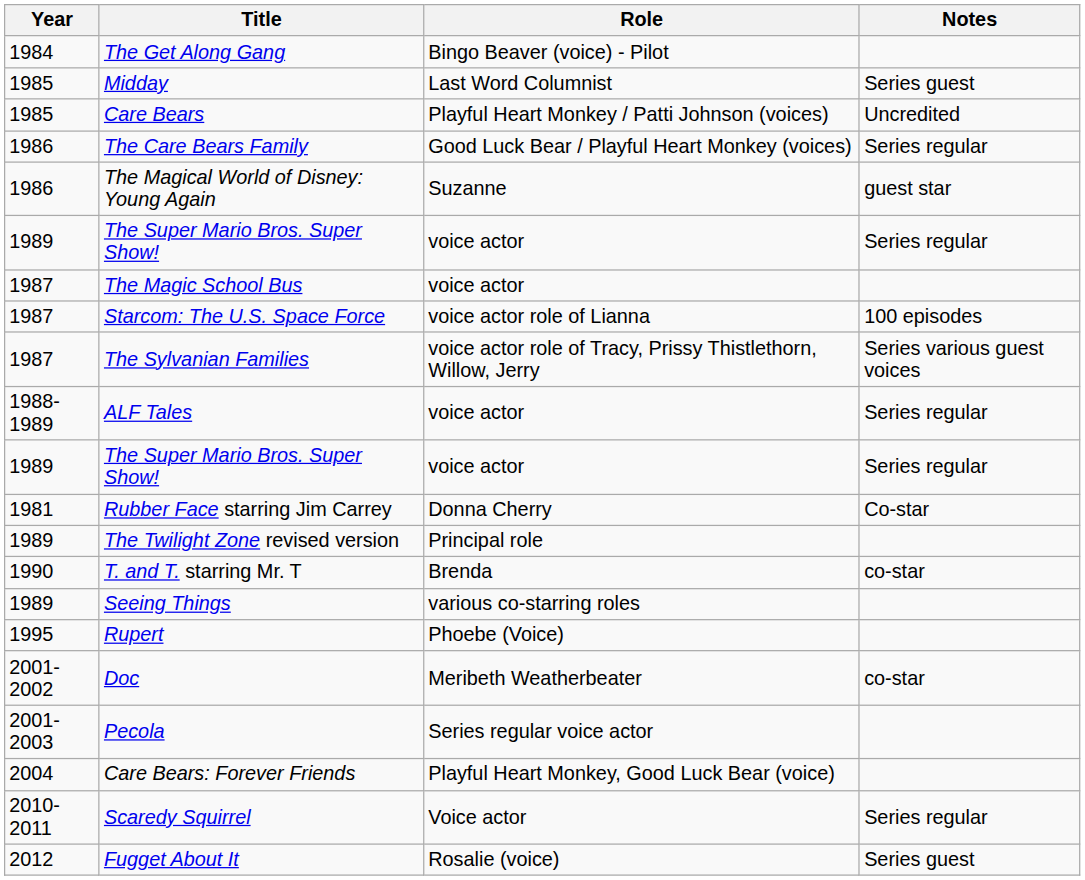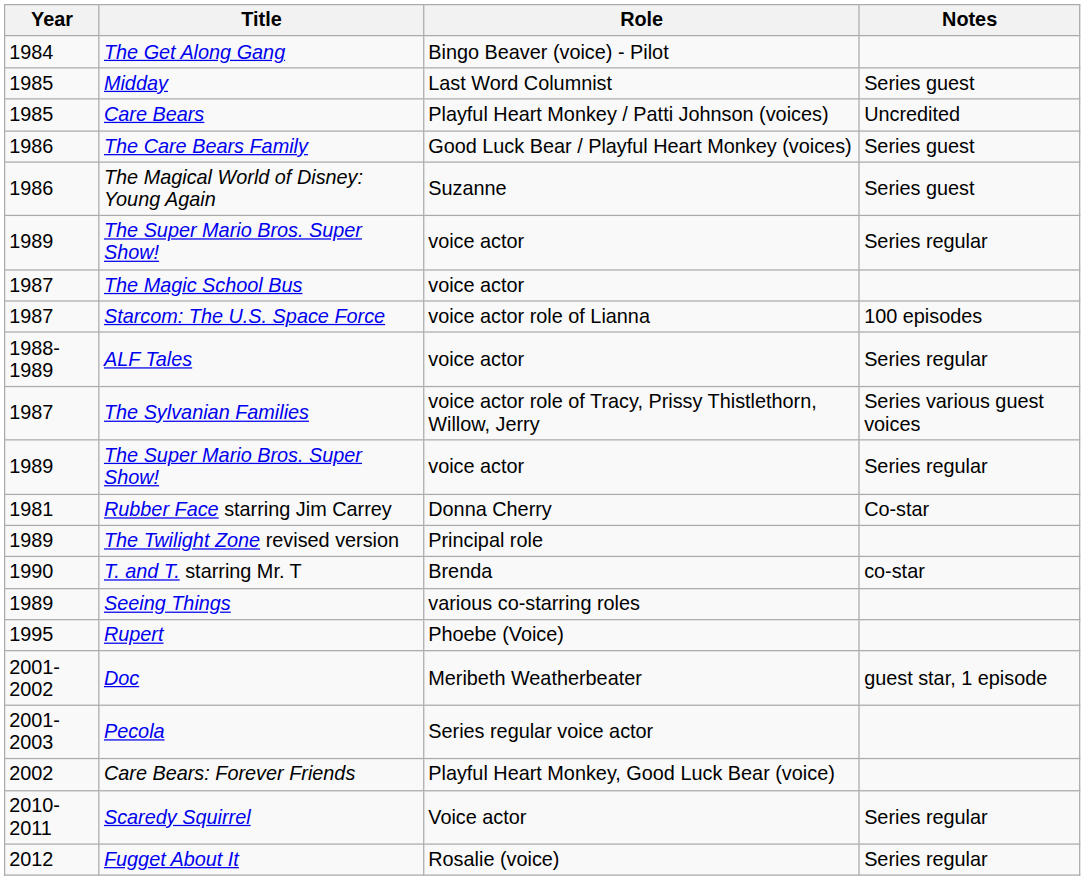 <table class="wikitable sortable">
 <tr>
 <th>Year</th>
 <th>Title</th>
 <th>Role</th>
 <th class="unsortable">Notes</th>
 </tr>
 <tr>
 <td>1984</td>
 <td data-sort-value="Get Along Gang, The"><em><a href='#'>The Get Along Gang</a></em></td>
 <td>Bingo Beaver (voice) - Pilot</td>
 <td></td>
 </tr>
 <tr>
 <td>1985</td>
 <td><em><a href='#'>Midday</a></em></td>
 <td>Last Word Columnist</td>
 <td>Series guest</td>
 </tr>
 <tr>
 <td>1985</td>
 <td><em><a href='#'>Care Bears</a></em></td>
 <td>Playful Heart Monkey / Patti Johnson (voices)</td>
 <td>Uncredited</td>
 </tr>
 <tr>
 <td>1986</td>
 <td data-sort-value="Care Bears Family, The"><em><a href='#'>The Care Bears Family</a></em></td>
 <td>Good Luck Bear / Playful Heart Monkey (voices)</td>
-<td>Series regular</td>
+<td>Series guest</td>
 </tr>
 <tr>
 <td>1986</td>
 <td data-sort-value="Magical World of Disney: Young Again, The"><em>The Magical World of Disney: Young Again</em></td>
 <td>Suzanne</td>
-<td>guest star</td>
+<td>Series guest</td>
 </tr>
 <tr>
 <td>1989</td>
 <td data-sort-value="Super Mario Bros. Super Show!, The"><em><a href='#'>The Super Mario Bros. Super Show!</a></em></td>
 <td>voice actor</td>
 <td>Series regular</td>
 </tr>
 <tr>
 <td>1987</td>
 <td data-sort-value="Magic School Bus, The"><em><a href='#'>The Magic School Bus</a></em></td>
 <td>voice actor</td>
 <td></td>
 </tr>
 <tr>
 <td>1987</td>
 <td><em><a href='#'>Starcom: The U.S. Space Force</a></em></td>
 <td>voice actor role of Lianna</td>
 <td>100 episodes</td>
 </tr>
 <tr>
+<td>1988-1989</td>
+<td><em><a href='#'>ALF Tales</a></em></td>
+<td>voice actor</td>
+<td>Series regular</td>
+</tr>
+<tr>
 <td>1987</td>
 <td data-sort-value="Sylvanian Families, The"><em><a href='#'>The Sylvanian Families</a></em></td>
 <td>voice actor role of Tracy, Prissy Thistlethorn, Willow, Jerry</td>
 <td>Series various guest voices</td>
-</tr>
-<tr>
-<td>1988-1989</td>
-<td><em><a href='#'>ALF Tales</a></em></td>
-<td>voice actor</td>
-<td>Series regular</td>
 </tr>
 <tr>
 <td>1989</td>
 <td data-sort-value="Super Mario Bros. Super Show!, The"><em><a href='#'>The Super Mario Bros. Super Show!</a></em></td>
 <td>voice actor</td>
 <td>Series regular</td>
 </tr>
 <tr>
 <td>1981</td>
 <td><em><a href='#'>Rubber Face</a></em> starring Jim Carrey</td>
 <td>Donna Cherry</td>
 <td>Co-star</td>
 </tr>
 <tr>
 <td>1989</td>
 <td data-sort-value="Twilight Zone, The"><em><a href='#'>The Twilight Zone</a></em> revised version</td>
 <td>Principal role</td>
 <td></td>
 </tr>
 <tr>
 <td>1990</td>
 <td><em><a href='#'>T. and T.</a></em> starring Mr. T</td>
 <td>Brenda</td>
 <td>co-star</td>
 </tr>
 <tr>
 <td>1989</td>
 <td><em><a href='#'>Seeing Things</a></em></td>
 <td>various co-starring roles</td>
 <td></td>
 </tr>
 <tr>
 <td>1995</td>
 <td><em><a href='#'>Rupert</a></em></td>
 <td>Phoebe (Voice)</td>
 <td></td>
 </tr>
 <tr>
 <td>2001-2002</td>
 <td><em><a href='#'>Doc</a> </em></td>
 <td>Meribeth Weatherbeater</td>
-<td>co-star</td>
+<td>guest star, 1 episode</td>
 </tr>
 <tr>
 <td>2001-2003</td>
 <td><em><a href='#'>Pecola</a></em></td>
 <td>Series regular voice actor</td>
 <td></td>
 </tr>
 <tr>
-<td>2004</td>
+<td>2002</td>
 <td><em>Care Bears: Forever Friends</em></td>
 <td>Playful Heart Monkey, Good Luck Bear (voice)</td>
 <td></td>
 </tr>
 <tr>
 <td>2010-2011</td>
 <td><em><a href='#'>Scaredy Squirrel</a></em></td>
 <td>Voice actor</td>
 <td>Series regular</td>
 </tr>
 <tr>
 <td>2012</td>
 <td><em><a href='#'>Fugget About It</a></em></td>
 <td>Rosalie (voice)</td>
-<td>Series guest</td>
+<td>Series regular</td>
 </tr>
 </table>
